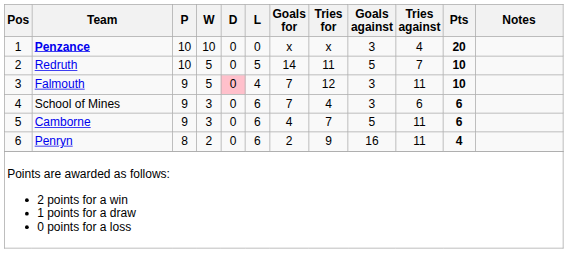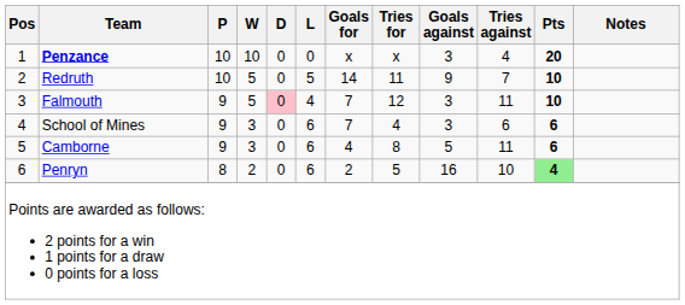 <table class="wikitable">
 <tr>
 <th width="20">Pos</th>
 <th width="180">Team</th>
 <th width="25">P</th>
 <th width="25">W</th>
 <th width="25">D</th>
 <th width="25">L</th>
 <th width="45">Goals for</th>
 <th width="45">Tries for</th>
 <th width="35">Goals against</th>
 <th width="35">Tries against</th>
 <th width="35">Pts</th>
 <th width="110">Notes</th>
 </tr>
 <tr align=center>
 <td>1</td>
 <td align=left><strong><a href='#'>Penzance</a></strong></td>
 <td>10</td>
 <td>10</td>
 <td>0</td>
 <td>0</td>
 <td>x</td>
 <td>x</td>
 <td>3</td>
 <td>4</td>
 <td><strong>20</strong></td>
 <td align=left></td>
 </tr>
 <tr align=center>
 <td>2</td>
 <td align=left><a href='#'>Redruth</a></td>
 <td>10</td>
 <td>5</td>
 <td>0</td>
 <td>5</td>
 <td>14</td>
 <td>11</td>
-<td>5</td>
+<td>9</td>
 <td>7</td>
 <td><strong>10</strong></td>
 <td></td>
 </tr>
 <tr align=center>
 <td>3</td>
 <td align=left><a href='#'>Falmouth</a></td>
 <td>9</td>
 <td>5</td>
 <td style="background: pink;">0</td>
 <td>4</td>
 <td>7</td>
 <td>12</td>
 <td>3</td>
 <td>11</td>
 <td><strong>10</strong></td>
 <td></td>
 </tr>
 <tr align=center>
 <td>4</td>
 <td align=left>School of Mines</td>
 <td>9</td>
 <td>3</td>
 <td>0</td>
 <td>6</td>
 <td>7</td>
 <td>4</td>
 <td>3</td>
 <td>6</td>
 <td><strong>6</strong></td>
 <td></td>
 </tr>
 <tr align=center>
 <td>5</td>
 <td align=left><a href='#'>Camborne</a></td>
 <td>9</td>
 <td>3</td>
 <td>0</td>
 <td>6</td>
 <td>4</td>
-<td>7</td>
+<td>8</td>
 <td>5</td>
 <td>11</td>
 <td><strong>6</strong></td>
 <td></td>
 </tr>
 <tr align=center>
 <td>6</td>
 <td align=left><a href='#'>Penryn</a></td>
 <td>8</td>
 <td>2</td>
 <td>0</td>
 <td>6</td>
 <td>2</td>
-<td>9</td>
+<td>5</td>
 <td>16</td>
-<td>11</td>
-<td><strong>4</strong></td>
+<td>10</td>
+<td style="background: lightgreen;"><strong>4</strong></td>
 <td></td>
 </tr>
 <tr>
 </tr>
 <tr bgcolor=#ffffff>
 <td colspan="13"><br>Points are awarded as follows:<ul><li>2 points for a win</li><li>1 points for a draw</li><li>0 points for a loss</li></ul></td>
 </tr>
 </table>
